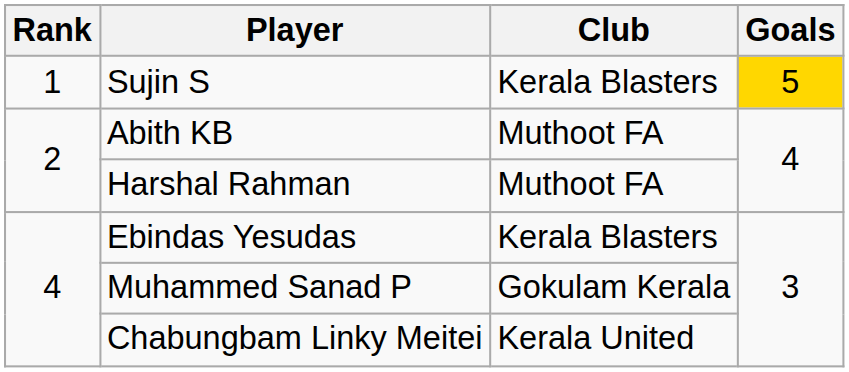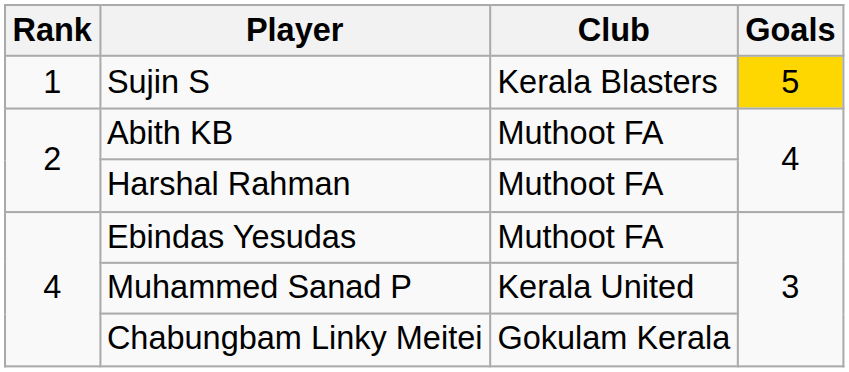 <table class="wikitable" style="text-align:center">
 <tr>
 <th>Rank</th>
 <th>Player</th>
 <th>Club</th>
 <th>Goals</th>
 </tr>
 <tr>
 <td>1</td>
 <td align="left">Sujin S</td>
 <td align="left">Kerala Blasters</td>
 <td style="background: gold;">5</td>
 </tr>
 <tr>
 <td rowspan="2">2</td>
 <td align="left">Abith KB</td>
 <td align="left">Muthoot FA</td>
 <td rowspan="2">4</td>
 </tr>
 <tr>
 <td align="left">Harshal Rahman</td>
 <td align="left">Muthoot FA</td>
 </tr>
 <tr>
 <td rowspan="3">4</td>
 <td align="left">Ebindas Yesudas</td>
-<td align="left">Kerala Blasters</td>
+<td align="left">Muthoot FA</td>
 <td rowspan="3">3</td>
 </tr>
 <tr>
 <td align="left">Muhammed Sanad P</td>
-<td align="left">Gokulam Kerala</td>
+<td align="left">Kerala United</td>
 </tr>
 <tr>
 <td align="left">Chabungbam Linky Meitei</td>
-<td align="left">Kerala United</td>
+<td align="left">Gokulam Kerala</td>
 </tr>
 </table>
